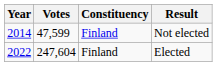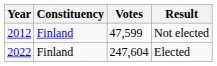 <table class="wikitable">
 <tr>
 <th>Year</th>
+<th>Constituency</th>
 <th>Votes</th>
-<th>Constituency</th>
 <th>Result</th>
 </tr>
 <tr>
-<td><a href='#'>2014</a></td>
+<td><a href='#'>2012</a></td>
+<td><a href='#'>Finland</a></td>
 <td>47,599</td>
-<td><a href='#'>Finland</a></td>
 <td>Not elected</td>
 </tr>
 <tr>
 <td><a href='#'>2022</a></td>
+<td>Finland</td>
 <td>247,604</td>
-<td>Finland</td>
 <td>Elected</td>
 </tr>
 </table>
